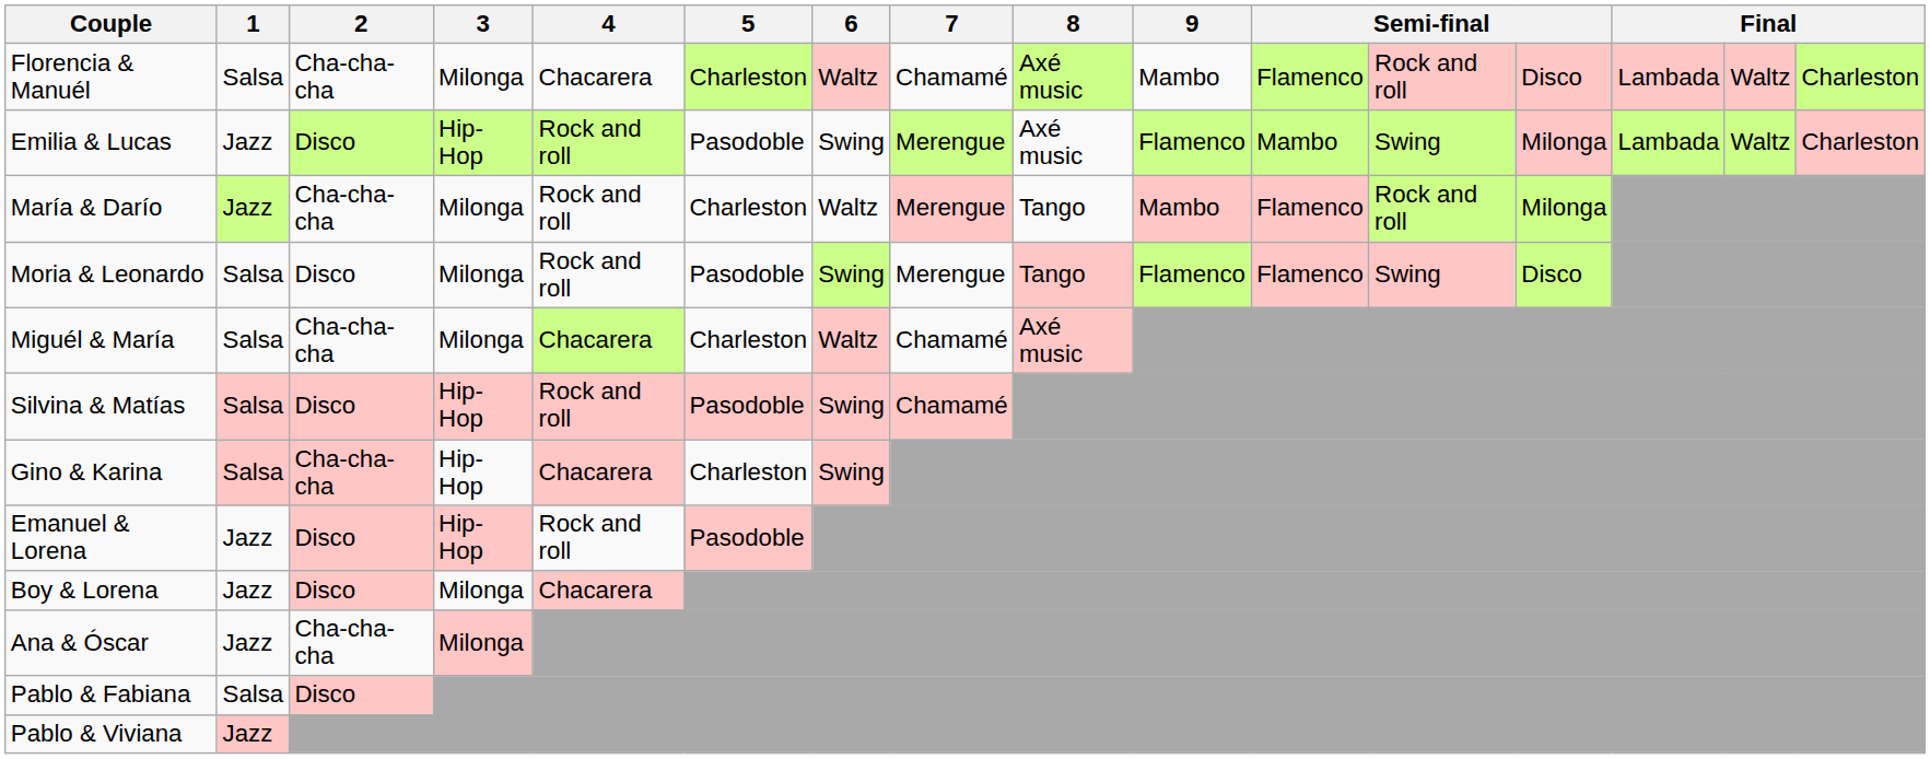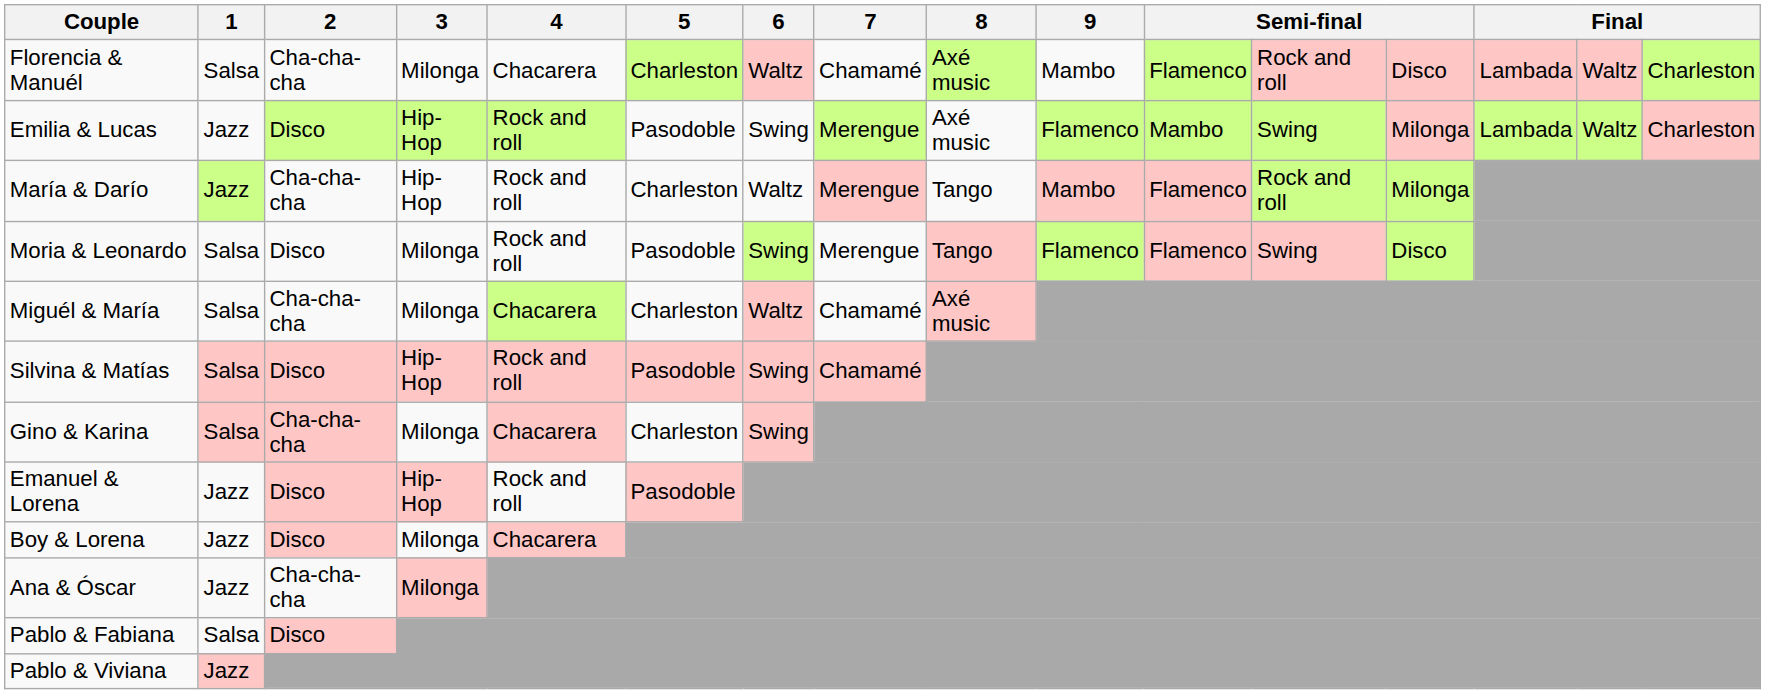 <table class="wikitable" style="margin:auto;">
 <tr>
 <th>Couple</th>
 <th>1</th>
 <th>2</th>
 <th>3</th>
 <th>4</th>
 <th>5</th>
 <th>6</th>
 <th>7</th>
 <th>8</th>
 <th>9</th>
 <th colspan=3>Semi-final</th>
 <th colspan=3>Final</th>
 </tr>
 <tr>
 <td>Florencia & Manuél</td>
 <td>Salsa</td>
 <td>Cha-cha-cha</td>
 <td>Milonga</td>
 <td>Chacarera</td>
 <td style="background:#ccff88;">Charleston</td>
 <td style="background:#ffc6c6;">Waltz</td>
 <td>Chamamé</td>
 <td style="background:#ccff88;">Axé music</td>
 <td>Mambo</td>
 <td style="background:#ccff88;">Flamenco</td>
 <td style="background:#ffc6c6;">Rock and roll</td>
 <td style="background:#ffc6c6;">Disco</td>
 <td style="background:#ffc6c6;">Lambada</td>
 <td style="background:#ffc6c6;">Waltz</td>
 <td style="background:#ccff88;">Charleston</td>
 </tr>
 <tr>
 <td>Emilia & Lucas</td>
 <td>Jazz</td>
 <td style="background:#ccff88;">Disco</td>
 <td style="background:#ccff88;">Hip-Hop</td>
 <td style="background:#ccff88;">Rock and roll</td>
 <td>Pasodoble</td>
 <td>Swing</td>
 <td style="background:#ccff88;">Merengue</td>
 <td>Axé music</td>
 <td style="background:#ccff88;">Flamenco</td>
 <td style="background:#ccff88;">Mambo</td>
 <td style="background:#ccff88;">Swing</td>
 <td style="background:#ffc6c6;">Milonga</td>
 <td style="background:#ccff88;">Lambada</td>
 <td style="background:#ccff88;">Waltz</td>
 <td style="background:#ffc6c6;">Charleston</td>
 </tr>
 <tr>
 <td>María & Darío</td>
 <td style="background:#ccff88;">Jazz</td>
 <td>Cha-cha-cha</td>
-<td>Milonga</td>
+<td>Hip-Hop</td>
 <td>Rock and roll</td>
 <td>Charleston</td>
 <td>Waltz</td>
 <td style="background:#ffc6c6;">Merengue</td>
 <td>Tango</td>
 <td style="background:#ffc6c6;">Mambo</td>
 <td style="background:#ffc6c6;">Flamenco</td>
 <td style="background:#ccff88;">Rock and roll</td>
 <td style="background:#ccff88;">Milonga</td>
 <td style="background:darkgray;" colspan="3"></td>
 </tr>
 <tr>
 <td>Moria & Leonardo</td>
 <td>Salsa</td>
 <td>Disco</td>
 <td>Milonga</td>
 <td>Rock and roll</td>
 <td>Pasodoble</td>
 <td style="background:#ccff88;">Swing</td>
 <td>Merengue</td>
 <td style="background:#ffc6c6;">Tango</td>
 <td style="background:#ccff88;">Flamenco</td>
 <td style="background:#ffc6c6;">Flamenco</td>
 <td style="background:#ffc6c6;">Swing</td>
 <td style="background:#ccff88;">Disco</td>
 <td style="background:darkgray;" colspan="3"></td>
 </tr>
 <tr>
 <td>Miguél & María</td>
 <td>Salsa</td>
 <td>Cha-cha-cha</td>
 <td>Milonga</td>
 <td style="background:#ccff88;">Chacarera</td>
 <td>Charleston</td>
 <td style="background:#ffc6c6;">Waltz</td>
 <td>Chamamé</td>
 <td style="background:#ffc6c6;">Axé music</td>
 <td style="background:darkgray;" colspan="7"></td>
 </tr>
 <tr>
 <td>Silvina & Matías</td>
 <td style="background:#ffc6c6;">Salsa</td>
 <td style="background:#ffc6c6;">Disco</td>
 <td style="background:#ffc6c6;">Hip-Hop</td>
 <td style="background:#ffc6c6;">Rock and roll</td>
 <td style="background:#ffc6c6;">Pasodoble</td>
 <td style="background:#ffc6c6;">Swing</td>
 <td style="background:#ffc6c6;">Chamamé</td>
 <td style="background:darkgray;" colspan="8"></td>
 </tr>
 <tr>
 <td>Gino & Karina</td>
 <td style="background:#ffc6c6;">Salsa</td>
 <td style="background:#ffc6c6;">Cha-cha-cha</td>
-<td>Hip-Hop</td>
+<td>Milonga</td>
 <td style="background:#ffc6c6;">Chacarera</td>
 <td>Charleston</td>
 <td style="background:#ffc6c6;">Swing</td>
 <td style="background:darkgray;" colspan="9"></td>
 </tr>
 <tr>
 <td>Emanuel & Lorena</td>
 <td>Jazz</td>
 <td style="background:#ffc6c6;">Disco</td>
 <td style="background:#ffc6c6;">Hip-Hop</td>
 <td>Rock and roll</td>
 <td style="background:#ffc6c6;">Pasodoble</td>
 <td style="background:darkgray;" colspan="10"></td>
 </tr>
 <tr>
 <td>Boy & Lorena</td>
 <td>Jazz</td>
 <td style="background:#ffc6c6;">Disco</td>
 <td>Milonga</td>
 <td style="background:#ffc6c6;">Chacarera</td>
 <td style="background:darkgray;" colspan="11"></td>
 </tr>
 <tr>
 <td>Ana & Óscar</td>
 <td>Jazz</td>
 <td>Cha-cha-cha</td>
 <td style="background:#ffc6c6;">Milonga</td>
 <td style="background:darkgray;" colspan="12"></td>
 </tr>
 <tr>
 <td>Pablo & Fabiana</td>
 <td>Salsa</td>
 <td style="background:#ffc6c6;">Disco</td>
 <td style="background:darkgray;" colspan="13"></td>
 </tr>
 <tr>
 <td>Pablo & Viviana</td>
 <td style="background:#ffc6c6;">Jazz</td>
 <td style="background:darkgray;" colspan="14"></td>
 </tr>
 </table>
